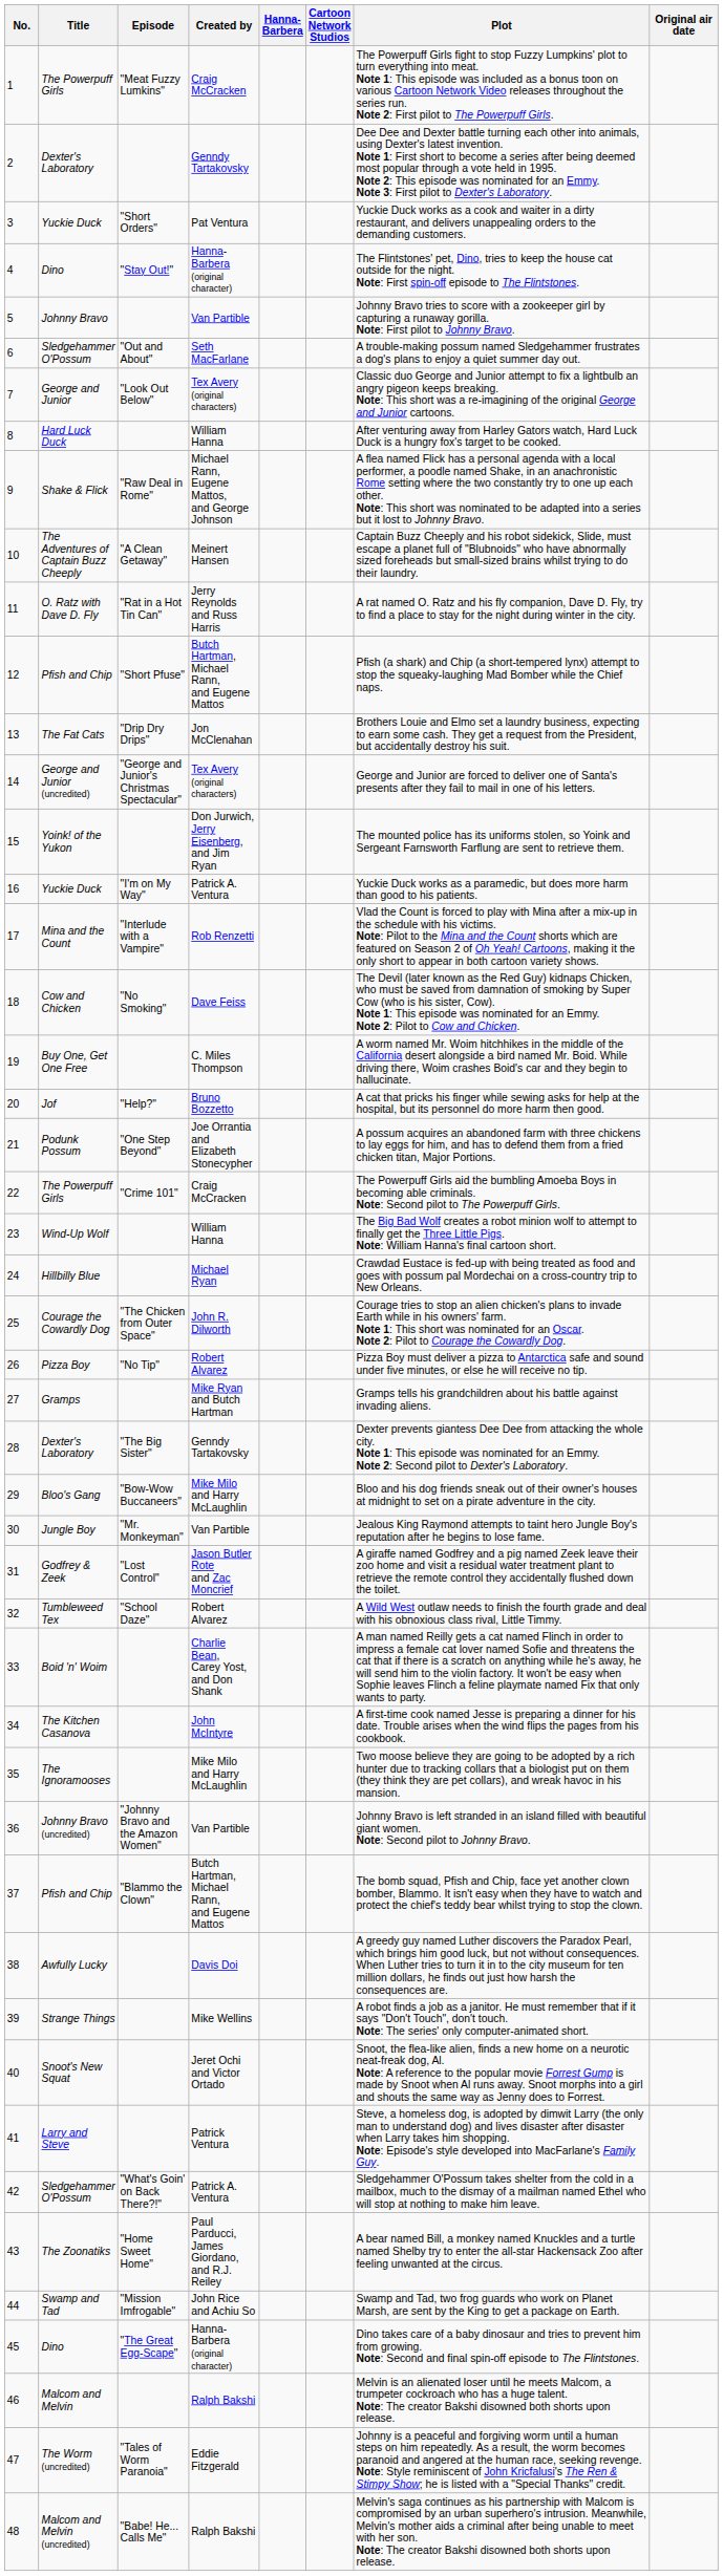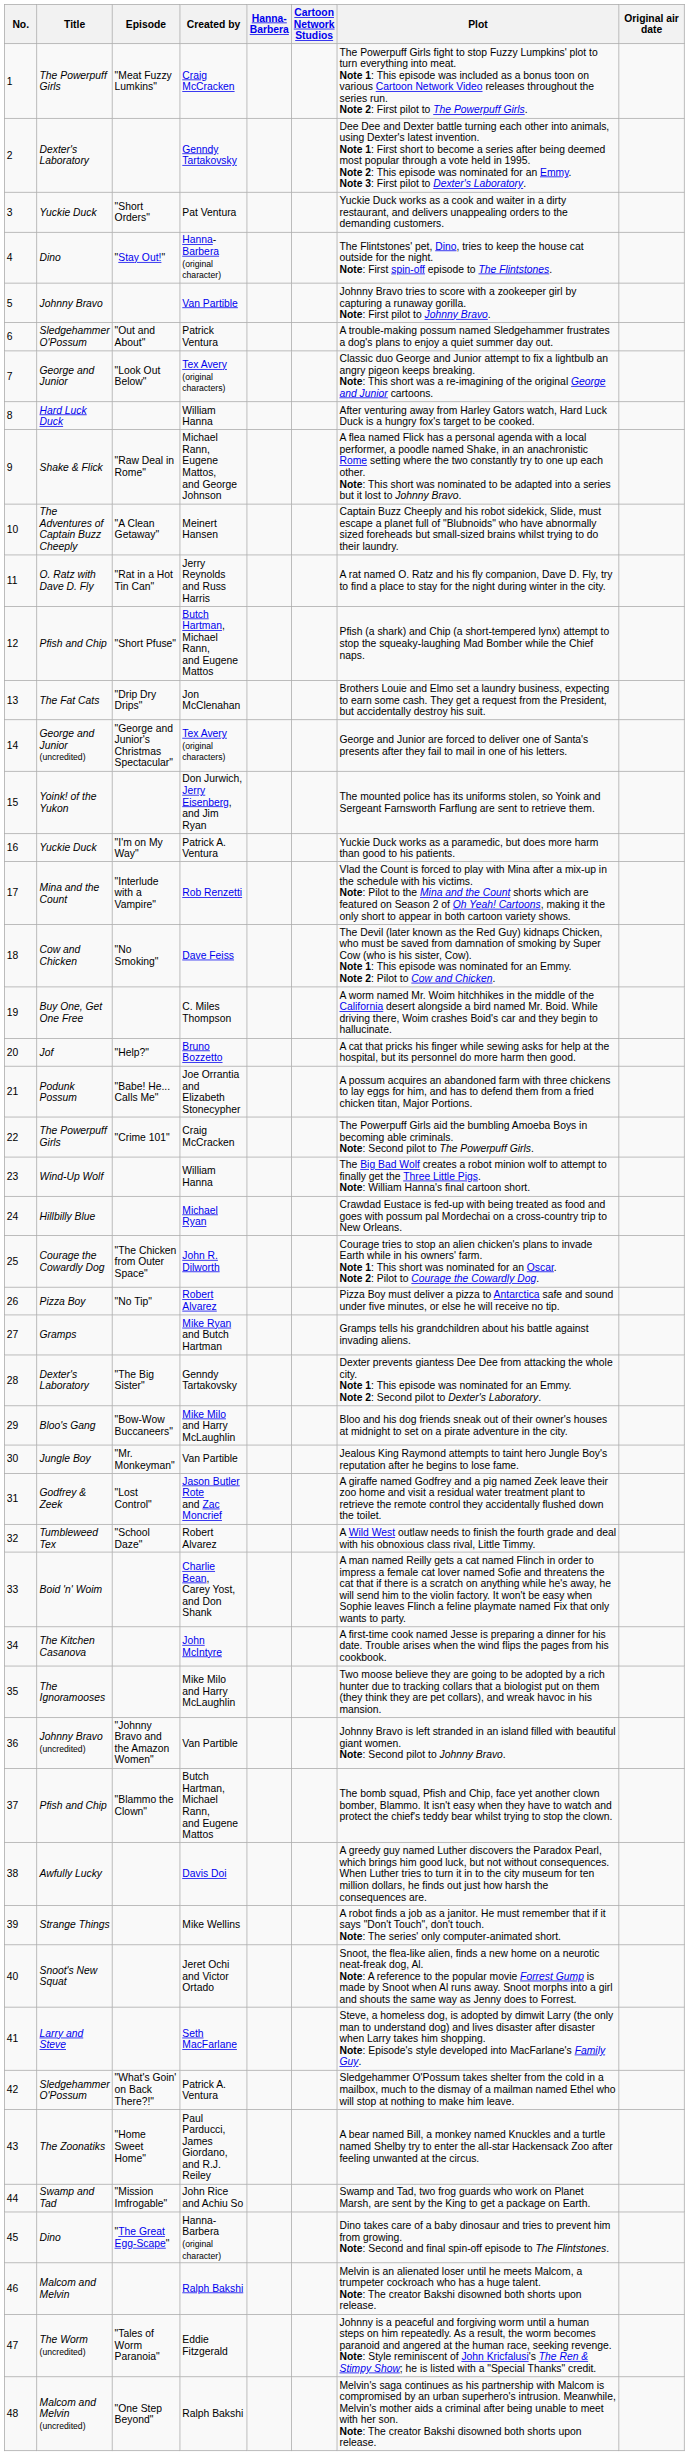 <table class="wikitable sortable" style="width:100%; font-size:84%;">
 <tr>
 <th style="width:5%;">No.</th>
 <th style="width:10%;">Title</th>
 <th style="width:10%;">Episode</th>
 <th style="width:10%;">Created by</th>
 <th style="width:5%;"><a href='#'>Hanna-Barbera</a></th>
 <th style="width:5%;"><a href='#'>Cartoon Network Studios</a></th>
 <th style="width:45%;">Plot</th>
 <th style="width:10%;">Original air date</th>
 </tr>
 <tr>
 <td>1</td>
 <td><em>The Powerpuff Girls</em></td>
 <td>"Meat Fuzzy Lumkins"</td>
 <td><a href='#'>Craig McCracken</a></td>
 <td></td>
 <td></td>
 <td>The Powerpuff Girls fight to stop Fuzzy Lumpkins' plot to turn everything into meat.<br><strong>Note 1</strong>: This episode was included as a bonus toon on various <a href='#'>Cartoon Network Video</a> releases throughout the series run.<br><strong>Note 2</strong>: First pilot to <em><a href='#'>The Powerpuff Girls</a></em>.</td>
 <td></td>
 </tr>
 <tr>
 <td>2</td>
 <td><em>Dexter's Laboratory</em></td>
 <td></td>
 <td><a href='#'>Genndy Tartakovsky</a></td>
 <td></td>
 <td></td>
 <td>Dee Dee and Dexter battle turning each other into animals, using Dexter's latest invention.<br><strong>Note 1</strong>: First short to become a series after being deemed most popular through a vote held in 1995.<br><strong>Note 2</strong>: This episode was nominated for an <a href='#'>Emmy</a>.<br><strong>Note 3</strong>: First pilot to <em><a href='#'>Dexter's Laboratory</a></em>.</td>
 <td></td>
 </tr>
 <tr>
 <td>3</td>
 <td><em>Yuckie Duck</em></td>
 <td>"Short Orders"</td>
 <td>Pat Ventura</td>
 <td></td>
 <td></td>
 <td>Yuckie Duck works as a cook and waiter in a dirty restaurant, and delivers unappealing orders to the demanding customers.</td>
 <td></td>
 </tr>
 <tr>
 <td>4</td>
 <td><em>Dino</em></td>
 <td>"<a href='#'>Stay Out!</a>"</td>
 <td><a href='#'>Hanna</a>-<a href='#'>Barbera</a> <small>(original character)</small></td>
 <td></td>
 <td></td>
 <td>The Flintstones' pet, <a href='#'>Dino</a>, tries to keep the house cat outside for the night.<br><strong>Note</strong>: First <a href='#'>spin-off</a> episode to <em><a href='#'>The Flintstones</a></em>.</td>
 <td></td>
 </tr>
 <tr>
 <td>5</td>
 <td><em>Johnny Bravo</em></td>
 <td></td>
 <td><a href='#'>Van Partible</a></td>
 <td></td>
 <td></td>
 <td>Johnny Bravo tries to score with a zookeeper girl by capturing a runaway gorilla.<br><strong>Note</strong>: First pilot to <em><a href='#'>Johnny Bravo</a></em>.</td>
 <td></td>
 </tr>
 <tr>
 <td>6</td>
 <td><em>Sledgehammer O'Possum</em></td>
 <td>"Out and About"</td>
-<td><a href='#'>Seth MacFarlane</a></td>
+<td>Patrick Ventura</td>
 <td></td>
 <td></td>
 <td>A trouble-making possum named Sledgehammer frustrates a dog's plans to enjoy a quiet summer day out.</td>
 <td></td>
 </tr>
 <tr>
 <td>7</td>
 <td><em>George and Junior</em></td>
 <td>"Look Out Below"</td>
 <td><a href='#'>Tex Avery</a> <small>(original characters)</small></td>
 <td></td>
 <td></td>
 <td>Classic duo George and Junior attempt to fix a lightbulb an angry pigeon keeps breaking.<br><strong>Note</strong>: This short was a re-imagining of the original <em><a href='#'>George and Junior</a></em> cartoons.</td>
 <td></td>
 </tr>
 <tr>
 <td>8</td>
 <td><em><a href='#'>Hard Luck Duck</a></em></td>
 <td></td>
 <td>William Hanna</td>
 <td></td>
 <td></td>
 <td>After venturing away from Harley Gators watch, Hard Luck Duck is a hungry fox's target to be cooked.</td>
 <td></td>
 </tr>
 <tr>
 <td>9</td>
 <td><em>Shake & Flick</em></td>
 <td>"Raw Deal in Rome"</td>
 <td>Michael Rann,<br>Eugene Mattos,<br>and George Johnson</td>
 <td></td>
 <td></td>
 <td>A flea named Flick has a personal agenda with a local performer, a poodle named Shake, in an anachronistic <a href='#'>Rome</a> setting where the two constantly try to one up each other.<br><strong>Note</strong>: This short was nominated to be adapted into a series but it lost to <em>Johnny Bravo</em>.</td>
 <td></td>
 </tr>
 <tr>
 <td>10</td>
 <td><em>The Adventures of Captain Buzz Cheeply</em></td>
 <td>"A Clean Getaway"</td>
 <td>Meinert Hansen</td>
 <td></td>
 <td></td>
 <td>Captain Buzz Cheeply and his robot sidekick, Slide, must escape a planet full of "Blubnoids" who have abnormally sized foreheads but small-sized brains whilst trying to do their laundry.</td>
 <td></td>
 </tr>
 <tr>
 <td>11</td>
 <td><em>O. Ratz with Dave D. Fly</em></td>
 <td>"Rat in a Hot Tin Can"</td>
 <td>Jerry Reynolds and Russ Harris</td>
 <td></td>
 <td></td>
 <td>A rat named O. Ratz and his fly companion, Dave D. Fly, try to find a place to stay for the night during winter in the city.</td>
 <td></td>
 </tr>
 <tr>
 <td>12</td>
 <td><em>Pfish and Chip</em></td>
 <td>"Short Pfuse"</td>
 <td><a href='#'>Butch Hartman</a>,<br>Michael Rann,<br>and Eugene Mattos</td>
 <td></td>
 <td></td>
 <td>Pfish (a shark) and Chip (a short-tempered lynx) attempt to stop the squeaky-laughing Mad Bomber while the Chief naps.</td>
 <td></td>
 </tr>
 <tr>
 <td>13</td>
 <td><em>The Fat Cats</em></td>
 <td>"Drip Dry Drips"</td>
 <td>Jon McClenahan</td>
 <td></td>
 <td></td>
 <td>Brothers Louie and Elmo set a laundry business, expecting to earn some cash. They get a request from the President, but accidentally destroy his suit.</td>
 <td></td>
 </tr>
 <tr>
 <td>14</td>
 <td><em>George and Junior</em> <small>(uncredited)</small></td>
 <td>"George and Junior's Christmas Spectacular"</td>
 <td><a href='#'>Tex Avery</a> <small>(original characters)</small></td>
 <td></td>
 <td></td>
 <td>George and Junior are forced to deliver one of Santa's presents after they fail to mail in one of his letters.</td>
 <td></td>
 </tr>
 <tr>
 <td>15</td>
 <td><em>Yoink! of the Yukon</em></td>
 <td></td>
 <td>Don Jurwich,<br><a href='#'>Jerry Eisenberg</a>,<br>and Jim Ryan</td>
 <td></td>
 <td></td>
 <td>The mounted police has its uniforms stolen, so Yoink and Sergeant Farnsworth Farflung are sent to retrieve them.</td>
 <td></td>
 </tr>
 <tr>
 <td>16</td>
 <td><em>Yuckie Duck</em></td>
 <td>"I'm on My Way"</td>
 <td>Patrick A. Ventura</td>
 <td></td>
 <td></td>
 <td>Yuckie Duck works as a paramedic, but does more harm than good to his patients.</td>
 <td></td>
 </tr>
 <tr>
 <td>17</td>
 <td><em>Mina and the Count</em></td>
 <td>"Interlude with a Vampire"</td>
 <td><a href='#'>Rob Renzetti</a></td>
 <td></td>
 <td></td>
 <td>Vlad the Count is forced to play with Mina after a mix-up in the schedule with his victims.<br><strong>Note</strong>: Pilot to the <em><a href='#'>Mina and the Count</a></em> shorts which are featured on Season 2 of <em><a href='#'>Oh Yeah! Cartoons</a></em>, making it the only short to appear in both cartoon variety shows.</td>
 <td></td>
 </tr>
 <tr>
 <td>18</td>
 <td><em>Cow and Chicken</em></td>
 <td>"No Smoking"</td>
 <td><a href='#'>Dave Feiss</a></td>
 <td></td>
 <td></td>
 <td>The Devil (later known as the Red Guy) kidnaps Chicken, who must be saved from damnation of smoking by Super Cow (who is his sister, Cow).<br><strong>Note 1</strong>: This episode was nominated for an Emmy.<br><strong>Note 2</strong>: Pilot to <em><a href='#'>Cow and Chicken</a></em>.</td>
 <td></td>
 </tr>
 <tr>
 <td>19</td>
 <td><em>Buy One, Get One Free</em></td>
 <td></td>
 <td>C. Miles Thompson</td>
 <td></td>
 <td></td>
 <td>A worm named Mr. Woim hitchhikes in the middle of the <a href='#'>California</a> desert alongside a bird named Mr. Boid. While driving there, Woim crashes Boid's car and they begin to hallucinate.</td>
 <td></td>
 </tr>
 <tr>
 <td>20</td>
 <td><em>Jof</em></td>
 <td>"Help?"</td>
 <td><a href='#'>Bruno Bozzetto</a></td>
 <td></td>
 <td></td>
 <td>A cat that pricks his finger while sewing asks for help at the hospital, but its personnel do more harm then good.</td>
 <td></td>
 </tr>
 <tr>
 <td>21</td>
 <td><em>Podunk Possum</em></td>
-<td>"One Step Beyond"</td>
+<td>"Babe! He... Calls Me"</td>
 <td>Joe Orrantia and<br>Elizabeth Stonecypher</td>
 <td></td>
 <td></td>
 <td>A possum acquires an abandoned farm with three chickens to lay eggs for him, and has to defend them from a fried chicken titan, Major Portions.</td>
 <td></td>
 </tr>
 <tr>
 <td>22</td>
 <td><em>The Powerpuff Girls</em></td>
 <td>"Crime 101"</td>
 <td>Craig McCracken</td>
 <td></td>
 <td></td>
 <td>The Powerpuff Girls aid the bumbling Amoeba Boys in becoming able criminals.<br><strong>Note</strong>: Second pilot to <em>The Powerpuff Girls</em>.</td>
 <td></td>
 </tr>
 <tr>
 <td>23</td>
 <td><em>Wind-Up Wolf</em></td>
 <td></td>
 <td>William Hanna</td>
 <td></td>
 <td></td>
 <td>The <a href='#'>Big Bad Wolf</a> creates a robot minion wolf to attempt to finally get the <a href='#'>Three Little Pigs</a>.<br><strong>Note</strong>: William Hanna's final cartoon short.</td>
 <td></td>
 </tr>
 <tr>
 <td>24</td>
 <td><em>Hillbilly Blue</em></td>
 <td></td>
 <td><a href='#'>Michael Ryan</a></td>
 <td></td>
 <td></td>
 <td>Crawdad Eustace is fed-up with being treated as food and goes with possum pal Mordechai on a cross-country trip to New Orleans.</td>
 <td></td>
 </tr>
 <tr>
 <td>25</td>
 <td><em>Courage the Cowardly Dog</em></td>
 <td>"The Chicken from Outer Space"</td>
 <td><a href='#'>John R. Dilworth</a></td>
 <td></td>
 <td></td>
 <td>Courage tries to stop an alien chicken's plans to invade Earth while in his owners' farm.<br><strong>Note 1</strong>: This short was nominated for an <a href='#'>Oscar</a>.<br><strong>Note 2</strong>: Pilot to <em><a href='#'>Courage the Cowardly Dog</a></em>.</td>
 <td></td>
 </tr>
 <tr>
 <td>26</td>
 <td><em>Pizza Boy</em></td>
 <td>"No Tip"</td>
 <td><a href='#'>Robert Alvarez</a></td>
 <td></td>
 <td></td>
 <td>Pizza Boy must deliver a pizza to <a href='#'>Antarctica</a> safe and sound under five minutes, or else he will receive no tip.</td>
 <td></td>
 </tr>
 <tr>
 <td>27</td>
 <td><em>Gramps</em></td>
 <td></td>
 <td><a href='#'>Mike Ryan</a> and Butch Hartman</td>
 <td></td>
 <td></td>
 <td>Gramps tells his grandchildren about his battle against invading aliens.</td>
 <td></td>
 </tr>
 <tr>
 <td>28</td>
 <td><em>Dexter's Laboratory</em></td>
 <td>"The Big Sister"</td>
 <td>Genndy Tartakovsky</td>
 <td></td>
 <td></td>
 <td>Dexter prevents giantess Dee Dee from attacking the whole city.<br><strong>Note 1</strong>: This episode was nominated for an Emmy.<br><strong>Note 2</strong>: Second pilot to <em>Dexter's Laboratory</em>.</td>
 <td></td>
 </tr>
 <tr>
 <td>29</td>
 <td><em>Bloo's Gang</em></td>
 <td>"Bow-Wow Buccaneers"</td>
 <td><a href='#'>Mike Milo</a> and Harry McLaughlin</td>
 <td></td>
 <td></td>
 <td>Bloo and his dog friends sneak out of their owner's houses at midnight to set on a pirate adventure in the city.</td>
 <td></td>
 </tr>
 <tr>
 <td>30</td>
 <td><em>Jungle Boy</em></td>
 <td>"Mr. Monkeyman"</td>
 <td>Van Partible</td>
 <td></td>
 <td></td>
 <td>Jealous King Raymond attempts to taint hero Jungle Boy's reputation after he begins to lose fame.</td>
 <td></td>
 </tr>
 <tr>
 <td>31</td>
 <td><em>Godfrey & Zeek</em></td>
 <td>"Lost Control"</td>
 <td><a href='#'>Jason Butler Rote</a><br>and <a href='#'>Zac Moncrief</a></td>
 <td></td>
 <td></td>
 <td>A giraffe named Godfrey and a pig named Zeek   leave their zoo home and visit a residual water treatment plant to retrieve the remote control they accidentally flushed down the toilet.</td>
 <td></td>
 </tr>
 <tr>
 <td>32</td>
 <td><em>Tumbleweed Tex</em></td>
 <td>"School Daze"</td>
 <td>Robert Alvarez</td>
 <td></td>
 <td></td>
 <td>A <a href='#'>Wild West</a> outlaw needs to finish the fourth grade and deal with his obnoxious class rival, Little Timmy.</td>
 <td></td>
 </tr>
 <tr>
 <td>33</td>
 <td><em>Boid 'n' Woim</em></td>
 <td></td>
 <td><a href='#'>Charlie Bean</a>,<br>Carey Yost,<br>and Don Shank</td>
 <td></td>
 <td></td>
 <td>A man named Reilly gets a cat named Flinch in order to impress a female cat lover named Sofie and threatens the cat that if there is a scratch on anything while he's away, he will send him to the violin factory. It won't be easy when Sophie leaves Flinch a feline playmate named Fix that only wants to party.</td>
 <td></td>
 </tr>
 <tr>
 <td>34</td>
 <td><em>The Kitchen Casanova</em></td>
 <td></td>
 <td><a href='#'>John McIntyre</a></td>
 <td></td>
 <td></td>
 <td>A first-time cook named Jesse is preparing a dinner for his date. Trouble arises when the wind flips the pages from his cookbook.</td>
 <td></td>
 </tr>
 <tr>
 <td>35</td>
 <td><em>The Ignoramooses</em></td>
 <td></td>
 <td>Mike Milo and Harry McLaughlin</td>
 <td></td>
 <td></td>
 <td>Two moose believe they are going to be adopted by a rich hunter due to tracking collars that a biologist put on them (they think they are pet collars), and wreak havoc in his mansion.</td>
 <td></td>
 </tr>
 <tr>
 <td>36</td>
 <td><em>Johnny Bravo</em> <small>(uncredited)</small></td>
 <td>"Johnny Bravo and the Amazon Women"</td>
 <td>Van Partible</td>
 <td></td>
 <td></td>
 <td>Johnny Bravo is left stranded in an island filled with beautiful giant women.<br><strong>Note</strong>: Second pilot to <em>Johnny Bravo</em>.</td>
 <td></td>
 </tr>
 <tr>
 <td>37</td>
 <td><em>Pfish and Chip</em></td>
 <td>"Blammo the Clown"</td>
 <td>Butch Hartman,<br>Michael Rann,<br>and Eugene Mattos</td>
 <td></td>
 <td></td>
 <td>The bomb squad, Pfish and Chip, face yet another clown bomber, Blammo. It isn't easy when they have to watch and protect the chief's teddy bear whilst trying to stop the clown.</td>
 <td></td>
 </tr>
 <tr>
 <td>38</td>
 <td><em>Awfully Lucky</em></td>
 <td></td>
 <td><a href='#'>Davis Doi</a></td>
 <td></td>
 <td></td>
 <td>A greedy guy named Luther discovers the Paradox Pearl, which brings him good luck, but not without consequences. When Luther tries to turn it in to the city museum for ten million dollars, he finds out just how harsh the consequences are.</td>
 <td></td>
 </tr>
 <tr>
 <td>39</td>
 <td><em>Strange Things</em></td>
 <td></td>
 <td>Mike Wellins</td>
 <td></td>
 <td></td>
 <td>A robot finds a job as a janitor. He must remember that if it says "Don't Touch", don't touch.<br><strong>Note</strong>: The series' only computer-animated short.</td>
 <td></td>
 </tr>
 <tr>
 <td>40</td>
 <td><em>Snoot's New Squat</em></td>
 <td></td>
 <td>Jeret Ochi and Victor Ortado</td>
 <td></td>
 <td></td>
 <td>Snoot, the flea-like alien, finds a new home on a neurotic neat-freak dog, Al.<br><strong>Note</strong>: A reference to the popular movie <em><a href='#'>Forrest Gump</a></em> is made by Snoot when Al runs away. Snoot morphs into a girl and shouts the same way as Jenny does to Forrest.</td>
 <td></td>
 </tr>
 <tr>
 <td>41</td>
 <td><em><a href='#'>Larry and Steve</a></em></td>
 <td></td>
-<td>Patrick Ventura</td>
+<td><a href='#'>Seth MacFarlane</a></td>
 <td></td>
 <td></td>
 <td>Steve, a homeless dog, is adopted by dimwit Larry (the only man to understand dog) and lives disaster after disaster when Larry takes him shopping.<br><strong>Note</strong>: Episode's style developed into MacFarlane's <em><a href='#'>Family Guy</a></em>.</td>
 <td></td>
 </tr>
 <tr>
 <td>42</td>
 <td><em>Sledgehammer O'Possum</em></td>
 <td>"What's Goin' on Back There?!"</td>
 <td>Patrick A. Ventura</td>
 <td></td>
 <td></td>
 <td>Sledgehammer O'Possum takes shelter from the cold in a mailbox, much to the dismay of a mailman named Ethel who will stop at nothing to make him leave.</td>
 <td></td>
 </tr>
 <tr>
 <td>43</td>
 <td><em>The Zoonatiks</em></td>
 <td>"Home Sweet Home"</td>
 <td>Paul Parducci,<br>James Giordano,<br>and R.J. Reiley</td>
 <td></td>
 <td></td>
 <td>A bear named Bill, a monkey named Knuckles and a turtle named Shelby try to enter the all-star Hackensack Zoo after feeling unwanted at the circus.</td>
 <td></td>
 </tr>
 <tr>
 <td>44</td>
 <td><em>Swamp and Tad</em></td>
 <td>"Mission Imfrogable"</td>
 <td>John Rice and Achiu So</td>
 <td></td>
 <td></td>
 <td>Swamp and Tad, two frog guards who work on Planet Marsh, are sent by the King to get a package on Earth.</td>
 <td></td>
 </tr>
 <tr>
 <td>45</td>
 <td><em>Dino</em></td>
 <td>"<a href='#'>The Great Egg-Scape</a>"</td>
 <td>Hanna-Barbera <small>(original character)</small></td>
 <td></td>
 <td></td>
 <td>Dino takes care of a baby dinosaur and tries to prevent him from growing.<br><strong>Note</strong>: Second and final spin-off episode to <em>The Flintstones</em>.</td>
 <td></td>
 </tr>
 <tr>
 <td>46</td>
 <td><em>Malcom and Melvin</em></td>
 <td></td>
 <td><a href='#'>Ralph Bakshi</a></td>
 <td></td>
 <td></td>
 <td>Melvin is an alienated loser until he meets Malcom, a trumpeter cockroach who has a huge talent.<br><strong>Note</strong>: The creator Bakshi disowned both shorts upon release.</td>
 <td></td>
 </tr>
 <tr>
 <td>47</td>
 <td><em>The Worm</em> <small>(uncredited)</small></td>
 <td>"Tales of Worm Paranoia"</td>
 <td>Eddie Fitzgerald</td>
 <td></td>
 <td></td>
 <td>Johnny is a peaceful and forgiving worm until a human steps on him repeatedly. As a result, the worm becomes paranoid and angered at the human race, seeking revenge.<br><strong>Note</strong>: Style reminiscent of <a href='#'>John Kricfalusi</a>'s <em><a href='#'>The Ren & Stimpy Show</a></em>; he is listed with a "Special Thanks" credit.</td>
 <td></td>
 </tr>
 <tr>
 <td>48</td>
 <td><em>Malcom and Melvin</em> <small>(uncredited)</small></td>
-<td>"Babe! He... Calls Me"</td>
+<td>"One Step Beyond"</td>
 <td>Ralph Bakshi</td>
 <td></td>
 <td></td>
 <td>Melvin's saga continues as his partnership with Malcom is compromised by an urban superhero's intrusion. Meanwhile, Melvin's mother aids a criminal after being unable to meet with her son.<br><strong>Note</strong>: The creator Bakshi disowned both shorts upon release.</td>
 <td></td>
 </tr>
 </table>
